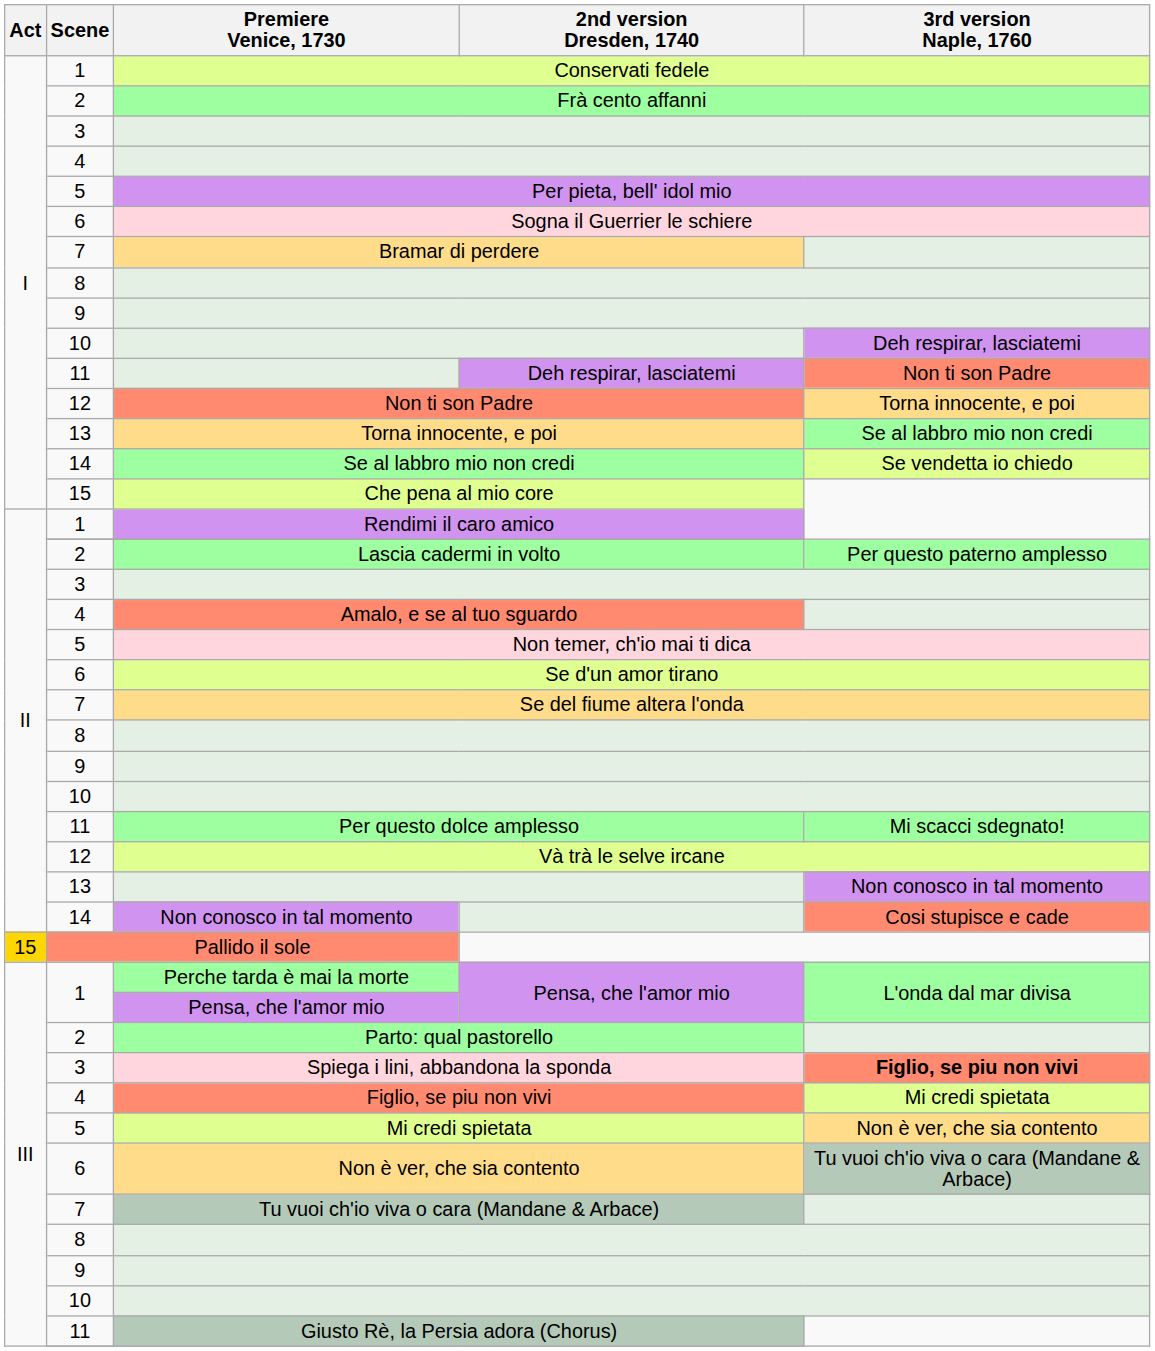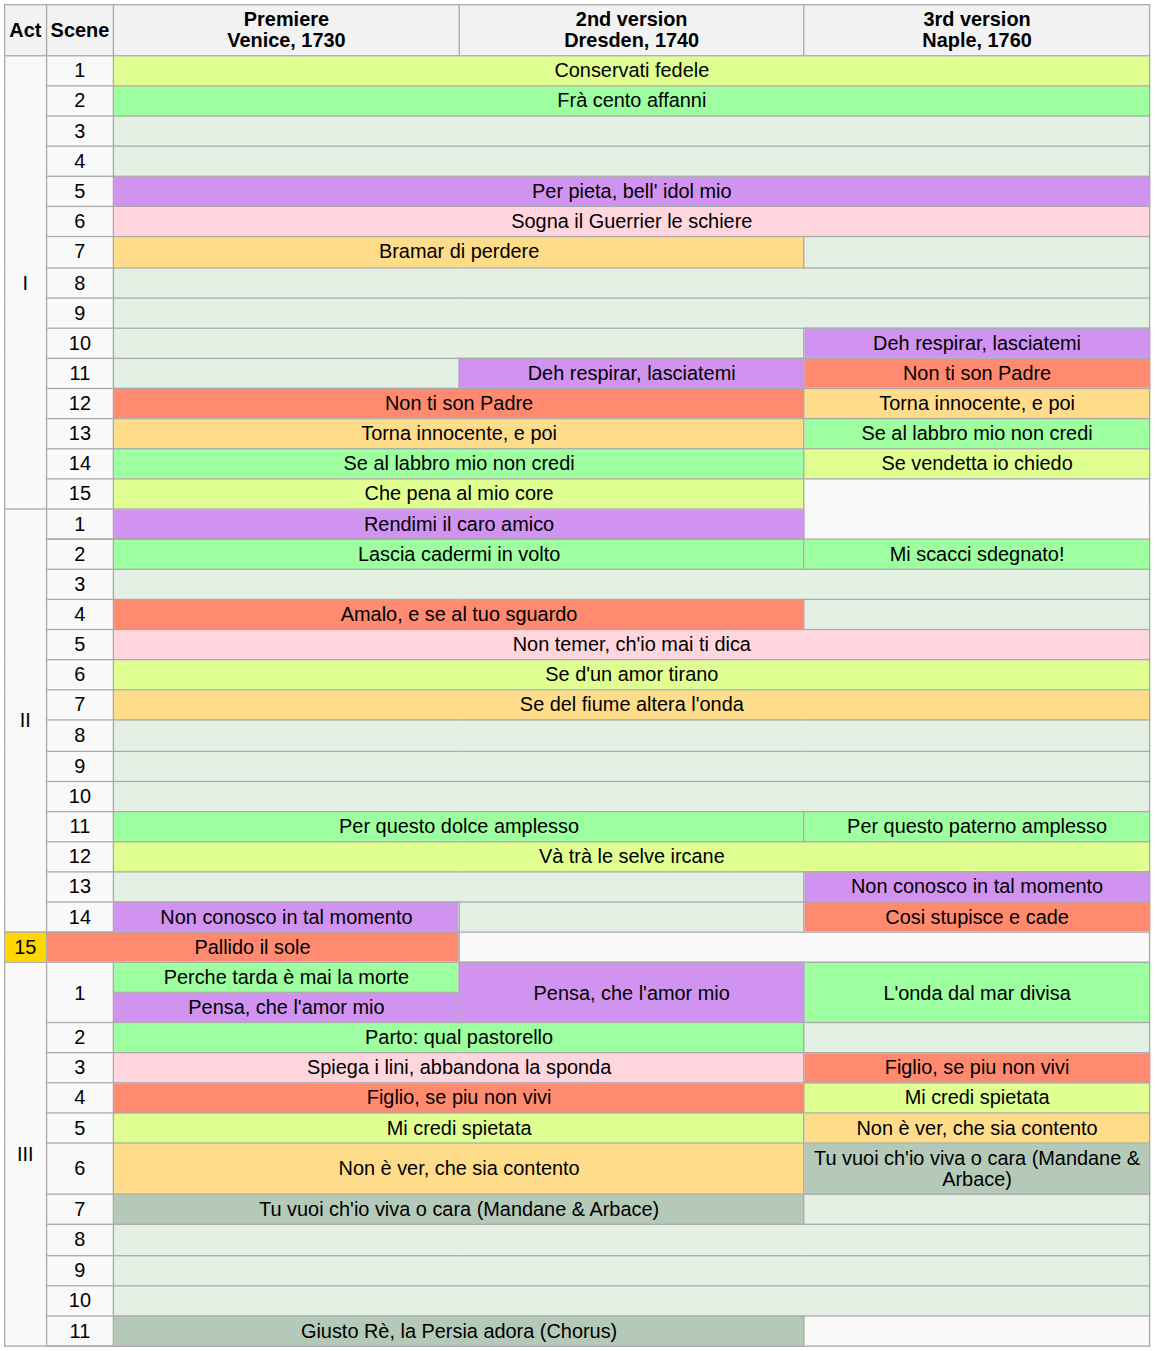 <table class="wikitable" style="text-align:center; font-size:95%; line-height:16px; width:99%">
 <tr>
 <th scope="col" style="width:3%">Act</th>
 <th scope="col" style="width:3%">Scene</th>
 <th scope="col" style="width:31%">Premiere<br>Venice, 1730</th>
 <th scope="col" style="width:31%">2nd version<br>Dresden, 1740</th>
 <th scope="col" style="width:31%">3rd version<br>Naple, 1760</th>
 </tr>
 <tr>
 <td rowspan="15">I</td>
 <td>1</td>
 <td colspan="3" style="background-color:#DFFF91;">Conservati fedele</td>
 </tr>
 <tr>
 <td>2</td>
 <td colspan="3" style="background-color:#9DFF9F;">Frà cento affanni</td>
 </tr>
 <tr>
 <td>3</td>
 <td colspan="3"  style="background-color:#E3F0E3;"></td>
 </tr>
 <tr>
 <td>4</td>
 <td colspan="3"  style="background-color:#E3F0E3;"></td>
 </tr>
 <tr>
 <td>5</td>
 <td colspan="3"  style="background-color:#D193F0;">Per pieta, bell' idol mio</td>
 </tr>
 <tr>
 <td>6</td>
 <td colspan="3"  style="background-color:#FFD6DE;">Sogna il Guerrier le schiere</td>
 </tr>
 <tr>
 <td>7</td>
 <td colspan="2"  style="background-color:#FFDC8A;">Bramar di perdere</td>
 <td style="background-color:#E3F0E3;"></td>
 </tr>
 <tr>
 <td>8</td>
 <td colspan="3"  style="background-color:#E3F0E3;"></td>
 </tr>
 <tr>
 <td>9</td>
 <td colspan="3"  style="background-color:#E3F0E3;"></td>
 </tr>
 <tr>
 <td>10</td>
 <td colspan="2"  style="background-color:#E3F0E3;"></td>
 <td style="background-color:#D193F0;">Deh respirar, lasciatemi</td>
 </tr>
 <tr>
 <td>11</td>
 <td style="background-color:#E3F0E3;"></td>
 <td style="background-color:#D193F0;">Deh respirar, lasciatemi</td>
 <td style="background-color:#FF8A6F;">Non ti son Padre</td>
 </tr>
 <tr>
 <td>12</td>
 <td colspan="2" style="background-color:#FF8A6F;">Non ti son Padre</td>
 <td style="background-color:#FFDC8A;">Torna innocente, e poi</td>
 </tr>
 <tr>
 <td>13</td>
 <td colspan="2"  style="background-color:#FFDC8A;">Torna innocente, e poi</td>
 <td style="background-color:#9DFF9F;">Se al labbro mio non credi</td>
 </tr>
 <tr>
 <td>14</td>
 <td colspan="2"  style="background-color:#9DFF9F;">Se al labbro mio non credi</td>
 <td style="background-color:#DFFF91;">Se vendetta io chiedo</td>
 </tr>
 <tr>
 <td>15</td>
 <td colspan="2" style="background-color:#DFFF91;">Che pena al mio core</td>
 </tr>
 <tr>
 <td rowspan="15">II</td>
 <td>1</td>
 <td colspan="2"  style="background-color:#D193F0;">Rendimi il caro amico</td>
 </tr>
 <tr>
 </tr>
 <tr>
 <td>2</td>
 <td colspan="2"  style="background-color:#9DFF9F;">Lascia cadermi in volto</td>
-<td style="background-color:#9DFF9F;">Per questo paterno amplesso</td>
+<td style="background-color:#9DFF9F;">Mi scacci sdegnato!</td>
 </tr>
 <tr>
 <td>3</td>
 <td colspan="3"  style="background-color:#E3F0E3;"></td>
 </tr>
 <tr>
 <td>4</td>
 <td colspan="2"  style="background-color:#FF8A6F;">Amalo, e se al tuo sguardo</td>
 <td style="background-color:#E3F0E3;"></td>
 </tr>
 <tr>
 <td>5</td>
 <td colspan="3"  style="background-color:#FFD6DE;">Non temer, ch'io mai ti dica</td>
 </tr>
 <tr>
 <td>6</td>
 <td colspan="3"  style="background-color:#DFFF91;">Se d'un amor tirano</td>
 </tr>
 <tr>
 <td>7</td>
 <td colspan="3"  style="background-color:#FFDC8A;">Se del fiume altera l'onda</td>
 </tr>
 <tr>
 <td>8</td>
 <td colspan="3"  style="background-color:#E3F0E3;"></td>
 </tr>
 <tr>
 <td>9</td>
 <td colspan="3"  style="background-color:#E3F0E3;"></td>
 </tr>
 <tr>
 <td>10</td>
 <td colspan="3"  style="background-color:#E3F0E3;"></td>
 </tr>
 <tr>
 <td>11</td>
 <td colspan="2"  style="background-color:#9DFF9F;">Per questo dolce amplesso</td>
-<td style="background-color:#9DFF9F;">Mi scacci sdegnato!</td>
+<td style="background-color:#9DFF9F;">Per questo paterno amplesso</td>
 </tr>
 <tr>
 <td>12</td>
 <td colspan="3"  style="background-color:#DFFF91;">Và trà le selve ircane</td>
 </tr>
 <tr>
 <td>13</td>
 <td colspan="2" style="background-color:#E3F0E3;"></td>
 <td style="background-color:#D193F0;">Non conosco in tal momento</td>
 </tr>
 <tr>
 <td>14</td>
 <td style="background-color:#D193F0;">Non conosco in tal momento</td>
 <td style="background-color:#E3F0E3;"></td>
 <td style="background-color:#FF8A6F;">Cosi stupisce e cade</td>
 </tr>
 <tr>
 <td style="background: gold;">15</td>
 <td colspan="2"  style="background-color:#FF8A6F;">Pallido il sole</td>
 </tr>
 <tr>
 <td rowspan="15">III</td>
 <td rowspan="2">1</td>
 <td style="background-color:#9DFF9F;">Perche tarda è mai la morte</td>
 <td rowspan="2" style="background-color:#D193F0;">Pensa, che l'amor mio</td>
 <td rowspan="2" style="background-color:#9DFF9F;">L'onda dal mar divisa</td>
 </tr>
 <tr>
 <td style="background-color:#D193F0;">Pensa, che l'amor mio</td>
 </tr>
 <tr>
 <td>2</td>
 <td colspan="2"  style="background-color:#9DFF9F;">Parto: qual pastorello</td>
 <td style="background-color:#E3F0E3;"></td>
 </tr>
 <tr>
 <td>3</td>
 <td colspan="2"  style="background-color:#FFD6DE;">Spiega i lini, abbandona la sponda</td>
-<td style="background-color:#FF8A6F;"><strong>Figlio, se piu non vivi</strong></td>
+<td style="background-color:#FF8A6F;">Figlio, se piu non vivi</td>
 </tr>
 <tr>
 <td>4</td>
 <td colspan="2"  style="background-color:#FF8A6F;">Figlio, se piu non vivi</td>
 <td style="background-color:#DFFF91;">Mi credi spietata</td>
 </tr>
 <tr>
 <td>5</td>
 <td colspan="2"  style="background-color:#DFFF91;">Mi credi spietata</td>
 <td style="background-color:#FFDC8A;">Non è ver, che sia contento</td>
 </tr>
 <tr>
 <td>6</td>
 <td colspan="2"  style="background-color:#FFDC8A;">Non è ver, che sia contento</td>
 <td style="background-color:#B4C9B8;">Tu vuoi ch'io viva o cara (Mandane & Arbace)</td>
 </tr>
 <tr>
 <td>7</td>
 <td colspan="2"  style="background-color:#B4C9B8;">Tu vuoi ch'io viva o cara (Mandane & Arbace)</td>
 <td style="background-color:#E3F0E3;"></td>
 </tr>
 <tr>
 <td>8</td>
 <td colspan="3"  style="background-color:#E3F0E3;"></td>
 </tr>
 <tr>
 <td>9</td>
 <td colspan="3" style="background-color:#E3F0E3;"></td>
 </tr>
 <tr>
 <td>10</td>
 <td colspan="3"  style="background-color:#E3F0E3;"></td>
 </tr>
 <tr>
 <td>11</td>
 <td colspan="2" style="background-color:#B4C9B8;">Giusto Rè, la Persia adora (Chorus)</td>
 </tr>
 <tr>
 </tr>
 </table>
